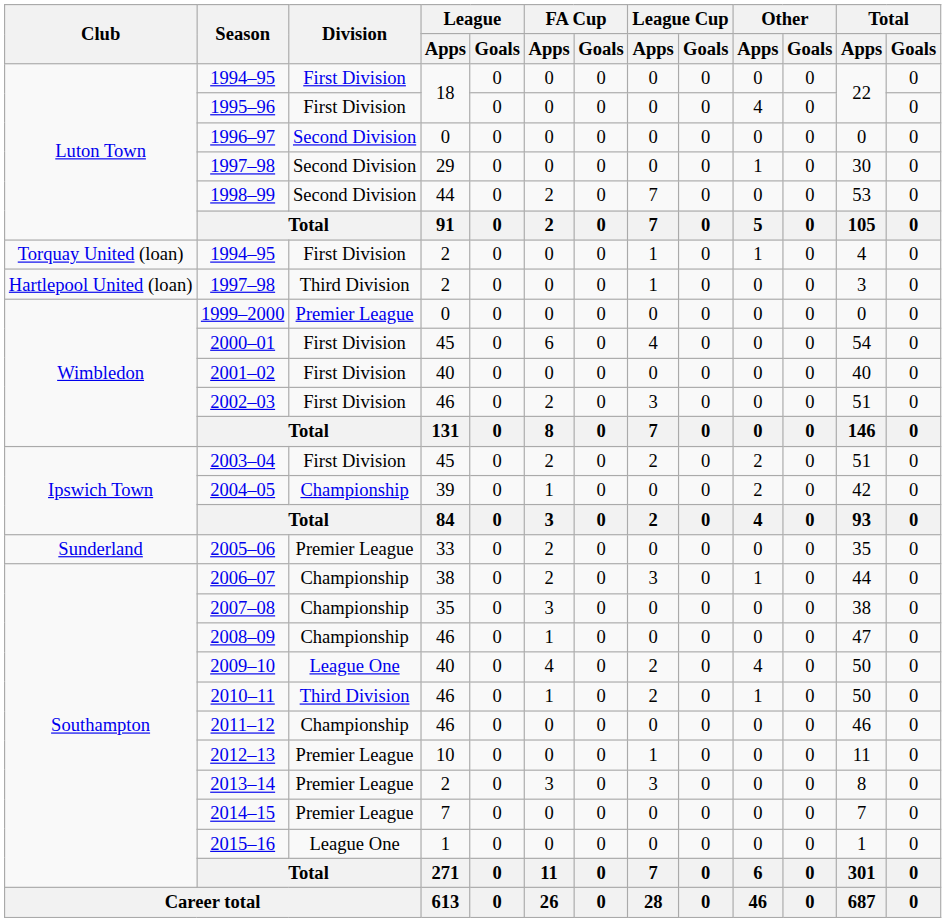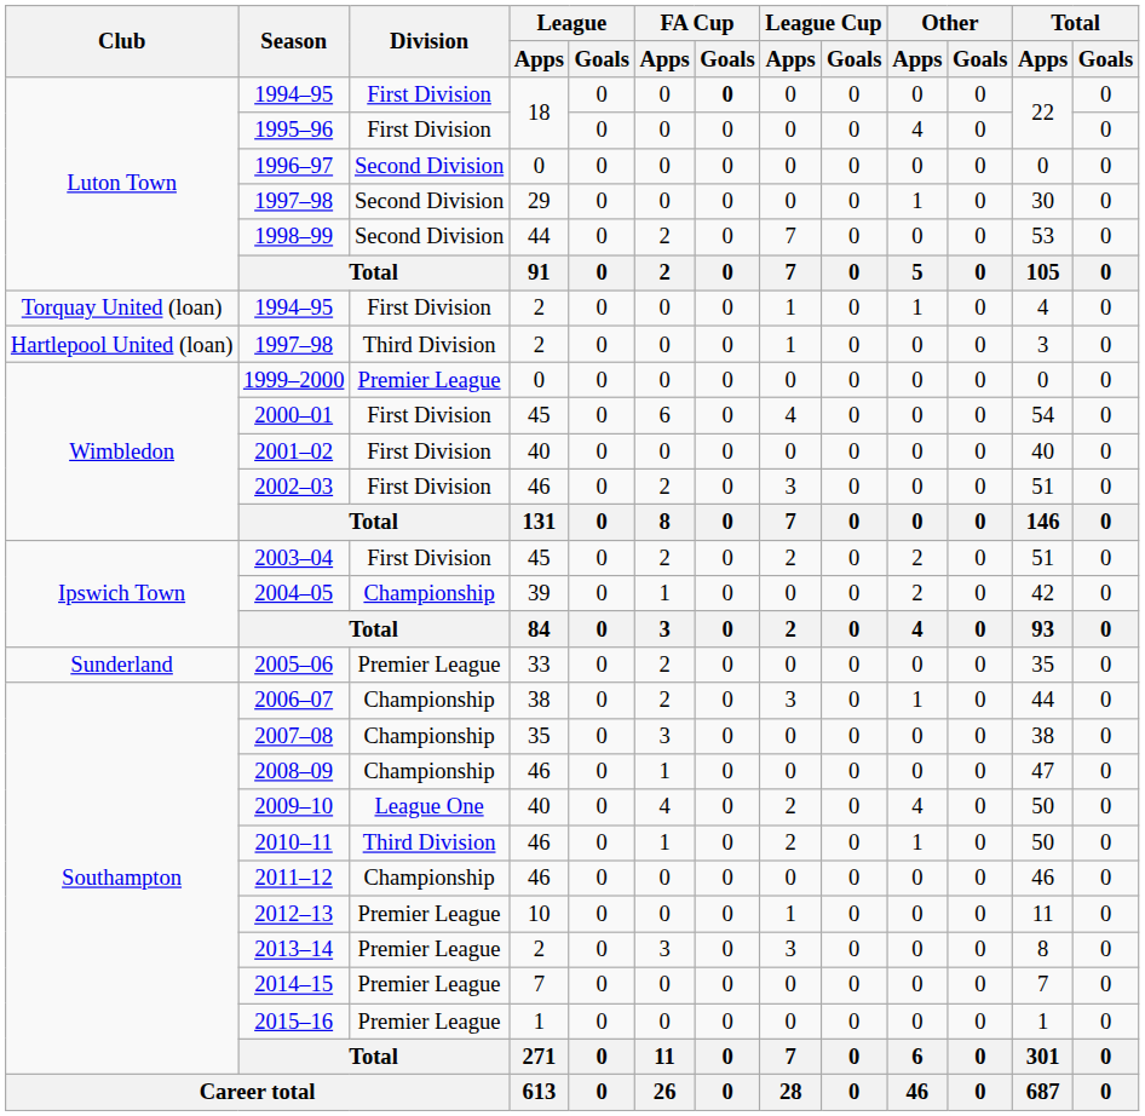 <table class="wikitable" style="text-align:center">
 <tr>
 <th rowspan="2">Club</th>
 <th rowspan="2">Season</th>
 <th rowspan="2">Division</th>
 <th colspan="2">League</th>
 <th colspan="2">FA Cup</th>
 <th colspan="2">League Cup</th>
 <th colspan="2">Other</th>
 <th colspan="2">Total</th>
 </tr>
 <tr>
 <th>Apps</th>
 <th>Goals</th>
 <th>Apps</th>
 <th>Goals</th>
 <th>Apps</th>
 <th>Goals</th>
 <th>Apps</th>
 <th>Goals</th>
 <th>Apps</th>
 <th>Goals</th>
 </tr>
 <tr>
 <td rowspan="6"><a href='#'>Luton Town</a></td>
 <td><a href='#'>1994–95</a></td>
 <td><a href='#'>First Division</a></td>
 <td rowspan="2">18</td>
 <td>0</td>
 <td>0</td>
-<td>0</td>
+<td><strong>0</strong></td>
 <td>0</td>
 <td>0</td>
 <td>0</td>
 <td>0</td>
 <td rowspan="2">22</td>
 <td>0</td>
 </tr>
 <tr>
 <td><a href='#'>1995–96</a></td>
 <td>First Division</td>
 <td>0</td>
 <td>0</td>
 <td>0</td>
 <td>0</td>
 <td>0</td>
 <td>4</td>
 <td>0</td>
 <td>0</td>
 </tr>
 <tr>
 <td><a href='#'>1996–97</a></td>
 <td><a href='#'>Second Division</a></td>
 <td>0</td>
 <td>0</td>
 <td>0</td>
 <td>0</td>
 <td>0</td>
 <td>0</td>
 <td>0</td>
 <td>0</td>
 <td>0</td>
 <td>0</td>
 </tr>
 <tr>
 <td><a href='#'>1997–98</a></td>
 <td>Second Division</td>
 <td>29</td>
 <td>0</td>
 <td>0</td>
 <td>0</td>
 <td>0</td>
 <td>0</td>
 <td>1</td>
 <td>0</td>
 <td>30</td>
 <td>0</td>
 </tr>
 <tr>
 <td><a href='#'>1998–99</a></td>
 <td>Second Division</td>
 <td>44</td>
 <td>0</td>
 <td>2</td>
 <td>0</td>
 <td>7</td>
 <td>0</td>
 <td>0</td>
 <td>0</td>
 <td>53</td>
 <td>0</td>
 </tr>
 <tr>
 <th colspan="2">Total</th>
 <th>91</th>
 <th>0</th>
 <th>2</th>
 <th>0</th>
 <th>7</th>
 <th>0</th>
 <th>5</th>
 <th>0</th>
 <th>105</th>
 <th>0</th>
 </tr>
 <tr>
 <td><a href='#'>Torquay United</a> (loan)</td>
 <td><a href='#'>1994–95</a></td>
 <td>First Division</td>
 <td>2</td>
 <td>0</td>
 <td>0</td>
 <td>0</td>
 <td>1</td>
 <td>0</td>
 <td>1</td>
 <td>0</td>
 <td>4</td>
 <td>0</td>
 </tr>
 <tr>
 <td><a href='#'>Hartlepool United</a> (loan)</td>
 <td><a href='#'>1997–98</a></td>
 <td>Third Division</td>
 <td>2</td>
 <td>0</td>
 <td>0</td>
 <td>0</td>
 <td>1</td>
 <td>0</td>
 <td>0</td>
 <td>0</td>
 <td>3</td>
 <td>0</td>
 </tr>
 <tr>
 <td rowspan="5"><a href='#'>Wimbledon</a></td>
 <td><a href='#'>1999–2000</a></td>
 <td><a href='#'>Premier League</a></td>
 <td>0</td>
 <td>0</td>
 <td>0</td>
 <td>0</td>
 <td>0</td>
 <td>0</td>
 <td>0</td>
 <td>0</td>
 <td>0</td>
 <td>0</td>
 </tr>
 <tr>
 <td><a href='#'>2000–01</a></td>
 <td>First Division</td>
 <td>45</td>
 <td>0</td>
 <td>6</td>
 <td>0</td>
 <td>4</td>
 <td>0</td>
 <td>0</td>
 <td>0</td>
 <td>54</td>
 <td>0</td>
 </tr>
 <tr>
 <td><a href='#'>2001–02</a></td>
 <td>First Division</td>
 <td>40</td>
 <td>0</td>
 <td>0</td>
 <td>0</td>
 <td>0</td>
 <td>0</td>
 <td>0</td>
 <td>0</td>
 <td>40</td>
 <td>0</td>
 </tr>
 <tr>
 <td><a href='#'>2002–03</a></td>
 <td>First Division</td>
 <td>46</td>
 <td>0</td>
 <td>2</td>
 <td>0</td>
 <td>3</td>
 <td>0</td>
 <td>0</td>
 <td>0</td>
 <td>51</td>
 <td>0</td>
 </tr>
 <tr>
 <th colspan="2">Total</th>
 <th>131</th>
 <th>0</th>
 <th>8</th>
 <th>0</th>
 <th>7</th>
 <th>0</th>
 <th>0</th>
 <th>0</th>
 <th>146</th>
 <th>0</th>
 </tr>
 <tr>
 <td rowspan="3"><a href='#'>Ipswich Town</a></td>
 <td><a href='#'>2003–04</a></td>
 <td>First Division</td>
 <td>45</td>
 <td>0</td>
 <td>2</td>
 <td>0</td>
 <td>2</td>
 <td>0</td>
 <td>2</td>
 <td>0</td>
 <td>51</td>
 <td>0</td>
 </tr>
 <tr>
 <td><a href='#'>2004–05</a></td>
 <td><a href='#'>Championship</a></td>
 <td>39</td>
 <td>0</td>
 <td>1</td>
 <td>0</td>
 <td>0</td>
 <td>0</td>
 <td>2</td>
 <td>0</td>
 <td>42</td>
 <td>0</td>
 </tr>
 <tr>
 <th colspan="2">Total</th>
 <th>84</th>
 <th>0</th>
 <th>3</th>
 <th>0</th>
 <th>2</th>
 <th>0</th>
 <th>4</th>
 <th>0</th>
 <th>93</th>
 <th>0</th>
 </tr>
 <tr>
 <td><a href='#'>Sunderland</a></td>
 <td><a href='#'>2005–06</a></td>
 <td>Premier League</td>
 <td>33</td>
 <td>0</td>
 <td>2</td>
 <td>0</td>
 <td>0</td>
 <td>0</td>
 <td>0</td>
 <td>0</td>
 <td>35</td>
 <td>0</td>
 </tr>
 <tr>
 <td rowspan="11"><a href='#'>Southampton</a></td>
 <td><a href='#'>2006–07</a></td>
 <td>Championship</td>
 <td>38</td>
 <td>0</td>
 <td>2</td>
 <td>0</td>
 <td>3</td>
 <td>0</td>
 <td>1</td>
 <td>0</td>
 <td>44</td>
 <td>0</td>
 </tr>
 <tr>
 <td><a href='#'>2007–08</a></td>
 <td>Championship</td>
 <td>35</td>
 <td>0</td>
 <td>3</td>
 <td>0</td>
 <td>0</td>
 <td>0</td>
 <td>0</td>
 <td>0</td>
 <td>38</td>
 <td>0</td>
 </tr>
 <tr>
 <td><a href='#'>2008–09</a></td>
 <td>Championship</td>
 <td>46</td>
 <td>0</td>
 <td>1</td>
 <td>0</td>
 <td>0</td>
 <td>0</td>
 <td>0</td>
 <td>0</td>
 <td>47</td>
 <td>0</td>
 </tr>
 <tr>
 <td><a href='#'>2009–10</a></td>
 <td><a href='#'>League One</a></td>
 <td>40</td>
 <td>0</td>
 <td>4</td>
 <td>0</td>
 <td>2</td>
 <td>0</td>
 <td>4</td>
 <td>0</td>
 <td>50</td>
 <td>0</td>
 </tr>
 <tr>
 <td><a href='#'>2010–11</a></td>
 <td><a href='#'>Third Division</a></td>
 <td>46</td>
 <td>0</td>
 <td>1</td>
 <td>0</td>
 <td>2</td>
 <td>0</td>
 <td>1</td>
 <td>0</td>
 <td>50</td>
 <td>0</td>
 </tr>
 <tr>
 <td><a href='#'>2011–12</a></td>
 <td>Championship</td>
 <td>46</td>
 <td>0</td>
 <td>0</td>
 <td>0</td>
 <td>0</td>
 <td>0</td>
 <td>0</td>
 <td>0</td>
 <td>46</td>
 <td>0</td>
 </tr>
 <tr>
 <td><a href='#'>2012–13</a></td>
 <td>Premier League</td>
 <td>10</td>
 <td>0</td>
 <td>0</td>
 <td>0</td>
 <td>1</td>
 <td>0</td>
 <td>0</td>
 <td>0</td>
 <td>11</td>
 <td>0</td>
 </tr>
 <tr>
 <td><a href='#'>2013–14</a></td>
 <td>Premier League</td>
 <td>2</td>
 <td>0</td>
 <td>3</td>
 <td>0</td>
 <td>3</td>
 <td>0</td>
 <td>0</td>
 <td>0</td>
 <td>8</td>
 <td>0</td>
 </tr>
 <tr>
 <td><a href='#'>2014–15</a></td>
 <td>Premier League</td>
 <td>7</td>
 <td>0</td>
 <td>0</td>
 <td>0</td>
 <td>0</td>
 <td>0</td>
 <td>0</td>
 <td>0</td>
 <td>7</td>
 <td>0</td>
 </tr>
 <tr>
 <td><a href='#'>2015–16</a></td>
-<td>League One</td>
+<td>Premier League</td>
 <td>1</td>
 <td>0</td>
 <td>0</td>
 <td>0</td>
 <td>0</td>
 <td>0</td>
 <td>0</td>
 <td>0</td>
 <td>1</td>
 <td>0</td>
 </tr>
 <tr>
 <th colspan="2">Total</th>
 <th>271</th>
 <th>0</th>
 <th>11</th>
 <th>0</th>
 <th>7</th>
 <th>0</th>
 <th>6</th>
 <th>0</th>
 <th>301</th>
 <th>0</th>
 </tr>
 <tr>
 <th colspan="3">Career total</th>
 <th>613</th>
 <th>0</th>
 <th>26</th>
 <th>0</th>
 <th>28</th>
 <th>0</th>
 <th>46</th>
 <th>0</th>
 <th>687</th>
 <th>0</th>
 </tr>
 </table>
